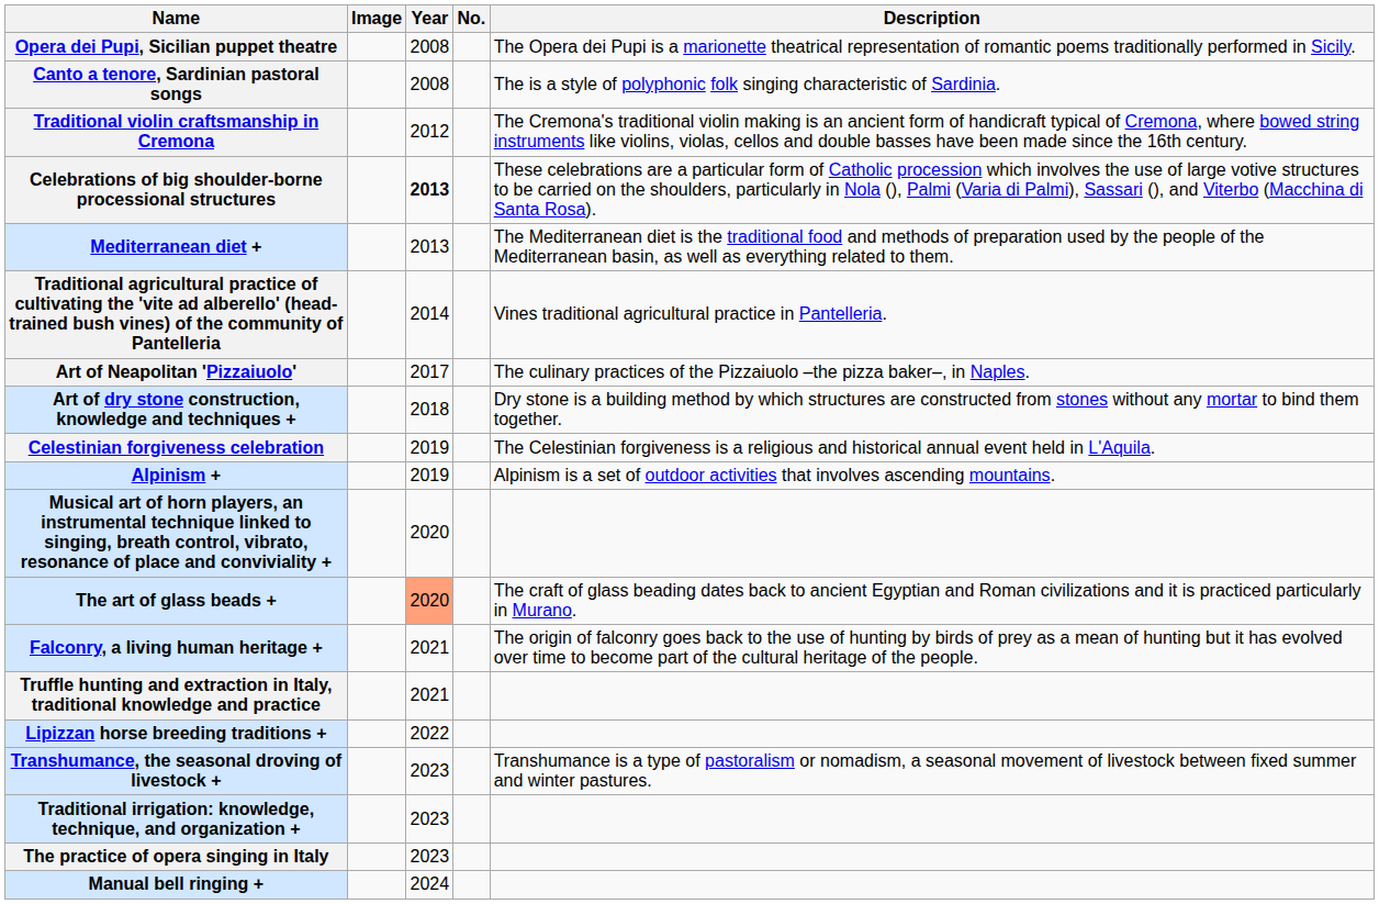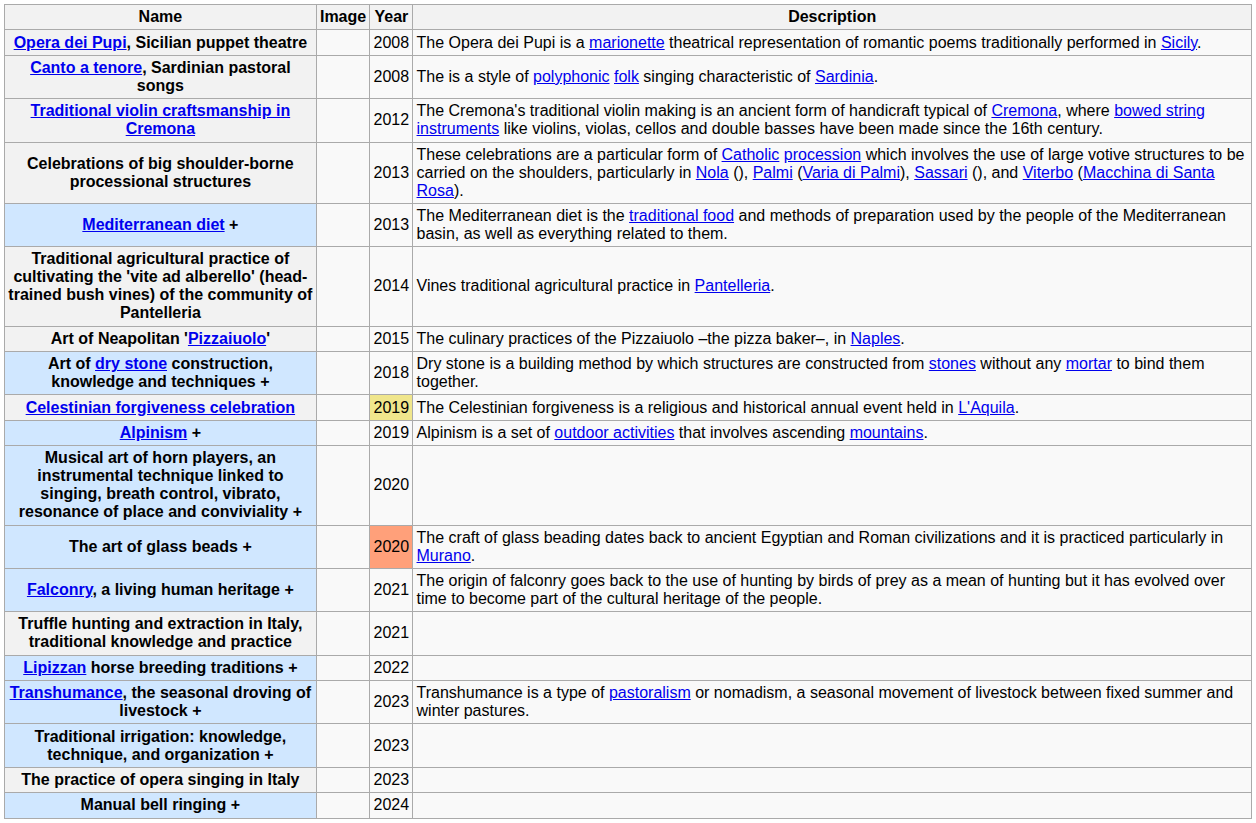 <table class="wikitable sortable plainrowheaders">
 <tr>
 <th style="width:25%">Name</th>
 <th class="unsortable">Image</th>
 <th>Year</th>
-<th>No.</th>
 <th class="unsortable">Description</th>
 </tr>
 <tr>
 <th scope="row"><a href='#'>Opera dei Pupi</a>, Sicilian puppet theatre</th>
 <td></td>
 <td>2008</td>
-<td></td>
 <td>The Opera dei Pupi is a <a href='#'>marionette</a> theatrical representation of romantic poems traditionally performed in <a href='#'>Sicily</a>.</td>
 </tr>
 <tr>
 <th scope="row"><a href='#'>Canto a tenore</a>, Sardinian pastoral songs</th>
 <td></td>
 <td>2008</td>
-<td></td>
 <td>The <em></em> is a style of <a href='#'>polyphonic</a> <a href='#'>folk</a> singing characteristic of <a href='#'>Sardinia</a>.</td>
 </tr>
 <tr>
 <th scope="row"><a href='#'>Traditional violin craftsmanship in Cremona</a></th>
 <td></td>
 <td>2012</td>
-<td></td>
 <td>The Cremona's traditional violin making is an ancient form of handicraft typical of <a href='#'>Cremona</a>, where <a href='#'>bowed string instruments</a> like violins, violas, cellos and double basses have been made since the 16th century.</td>
 </tr>
 <tr>
 <th scope="row">Celebrations of big shoulder-borne processional structures</th>
 <td></td>
-<td><strong>2013</strong></td>
-<td></td>
+<td>2013</td>
 <td>These celebrations are a particular form of <a href='#'>Catholic</a> <a href='#'>procession</a> which involves the use of large votive structures to be carried on the shoulders, particularly in <a href='#'>Nola</a> (), <a href='#'>Palmi</a> (<a href='#'>Varia di Palmi</a>), <a href='#'>Sassari</a> (), and <a href='#'>Viterbo</a> (<a href='#'>Macchina di Santa Rosa</a>).</td>
 </tr>
 <tr>
 <th scope="row" style="background:#D0E7FF;"><a href='#'>Mediterranean diet</a> +</th>
 <td></td>
 <td>2013</td>
-<td></td>
 <td>The Mediterranean diet is the <a href='#'>traditional food</a> and methods of preparation used by the people of the Mediterranean basin, as well as everything related to them.</td>
 </tr>
 <tr>
 <th scope="row">Traditional agricultural practice of cultivating the 'vite ad alberello' (head-trained bush vines) of the community of Pantelleria</th>
 <td></td>
 <td>2014</td>
-<td></td>
 <td>Vines traditional agricultural practice in <a href='#'>Pantelleria</a>.</td>
 </tr>
 <tr>
 <th scope="row">Art of Neapolitan '<a href='#'>Pizzaiuolo</a>'</th>
 <td></td>
-<td>2017</td>
-<td></td>
+<td>2015</td>
 <td>The culinary practices of the Pizzaiuolo –the pizza baker–, in <a href='#'>Naples</a>.</td>
 </tr>
 <tr>
 <th scope="row" style="background:#D0E7FF;">Art of <a href='#'>dry stone</a> construction, knowledge and techniques +</th>
 <td></td>
 <td>2018</td>
-<td></td>
 <td>Dry stone is a building method by which structures are constructed from <a href='#'>stones</a> without any <a href='#'>mortar</a> to bind them together.</td>
 </tr>
 <tr>
 <th scope="row"><a href='#'>Celestinian forgiveness celebration</a></th>
 <td></td>
-<td>2019</td>
-<td></td>
+<td style="background: khaki;">2019</td>
 <td>The Celestinian forgiveness is a religious and historical annual event held in <a href='#'>L'Aquila</a>.</td>
 </tr>
 <tr>
 <th scope="row" style="background:#D0E7FF;"><a href='#'>Alpinism</a> +</th>
 <td></td>
 <td>2019</td>
-<td></td>
 <td>Alpinism is a set of <a href='#'>outdoor activities</a> that involves ascending <a href='#'>mountains</a>.</td>
 </tr>
 <tr>
 <th scope="row" style="background:#D0E7FF;">Musical art of horn players, an instrumental technique linked to singing, breath control, vibrato, resonance of place and conviviality +</th>
 <td></td>
 <td>2020</td>
 <td></td>
-<td></td>
 </tr>
 <tr>
 <th scope="row" style="background:#D0E7FF;">The art of glass beads +</th>
 <td></td>
 <td style="background: lightsalmon;">2020</td>
-<td></td>
 <td>The craft of glass beading dates back to ancient Egyptian and Roman civilizations and it is practiced particularly in <a href='#'>Murano</a>.</td>
 </tr>
 <tr>
 <th scope="row" style="background:#D0E7FF;"><a href='#'>Falconry</a>, a living human heritage +</th>
 <td></td>
 <td>2021</td>
-<td></td>
 <td>The origin of falconry goes back to the use of hunting by birds of prey as a mean of hunting but it has evolved over time to become part of the cultural heritage of the people.</td>
 </tr>
 <tr>
 <th scope="row">Truffle hunting and extraction in Italy, traditional knowledge and practice</th>
 <td></td>
 <td>2021</td>
 <td></td>
-<td></td>
 </tr>
 <tr>
 <th scope="row" style="background:#D0E7FF;"><a href='#'>Lipizzan</a> horse breeding traditions +</th>
 <td></td>
 <td>2022</td>
 <td></td>
-<td></td>
 </tr>
 <tr>
 <th scope="row" style="background:#D0E7FF;"><a href='#'>Transhumance</a>, the seasonal droving of livestock +</th>
 <td></td>
 <td>2023</td>
-<td></td>
 <td>Transhumance is a type of <a href='#'>pastoralism</a> or nomadism, a seasonal movement of livestock between fixed summer and winter pastures.</td>
 </tr>
 <tr>
 <th scope="row" style="background:#D0E7FF;">Traditional irrigation: knowledge, technique, and organization +</th>
 <td></td>
 <td>2023</td>
 <td></td>
-<td></td>
 </tr>
 <tr>
 <th scope="row">The practice of opera singing in Italy</th>
 <td></td>
 <td>2023</td>
-<td></td>
 <td></td>
 </tr>
 <tr>
 <th scope="row" style="background:#D0E7FF;">Manual bell ringing +</th>
 <td></td>
 <td>2024</td>
 <td></td>
-<td></td>
 </tr>
 </table>
